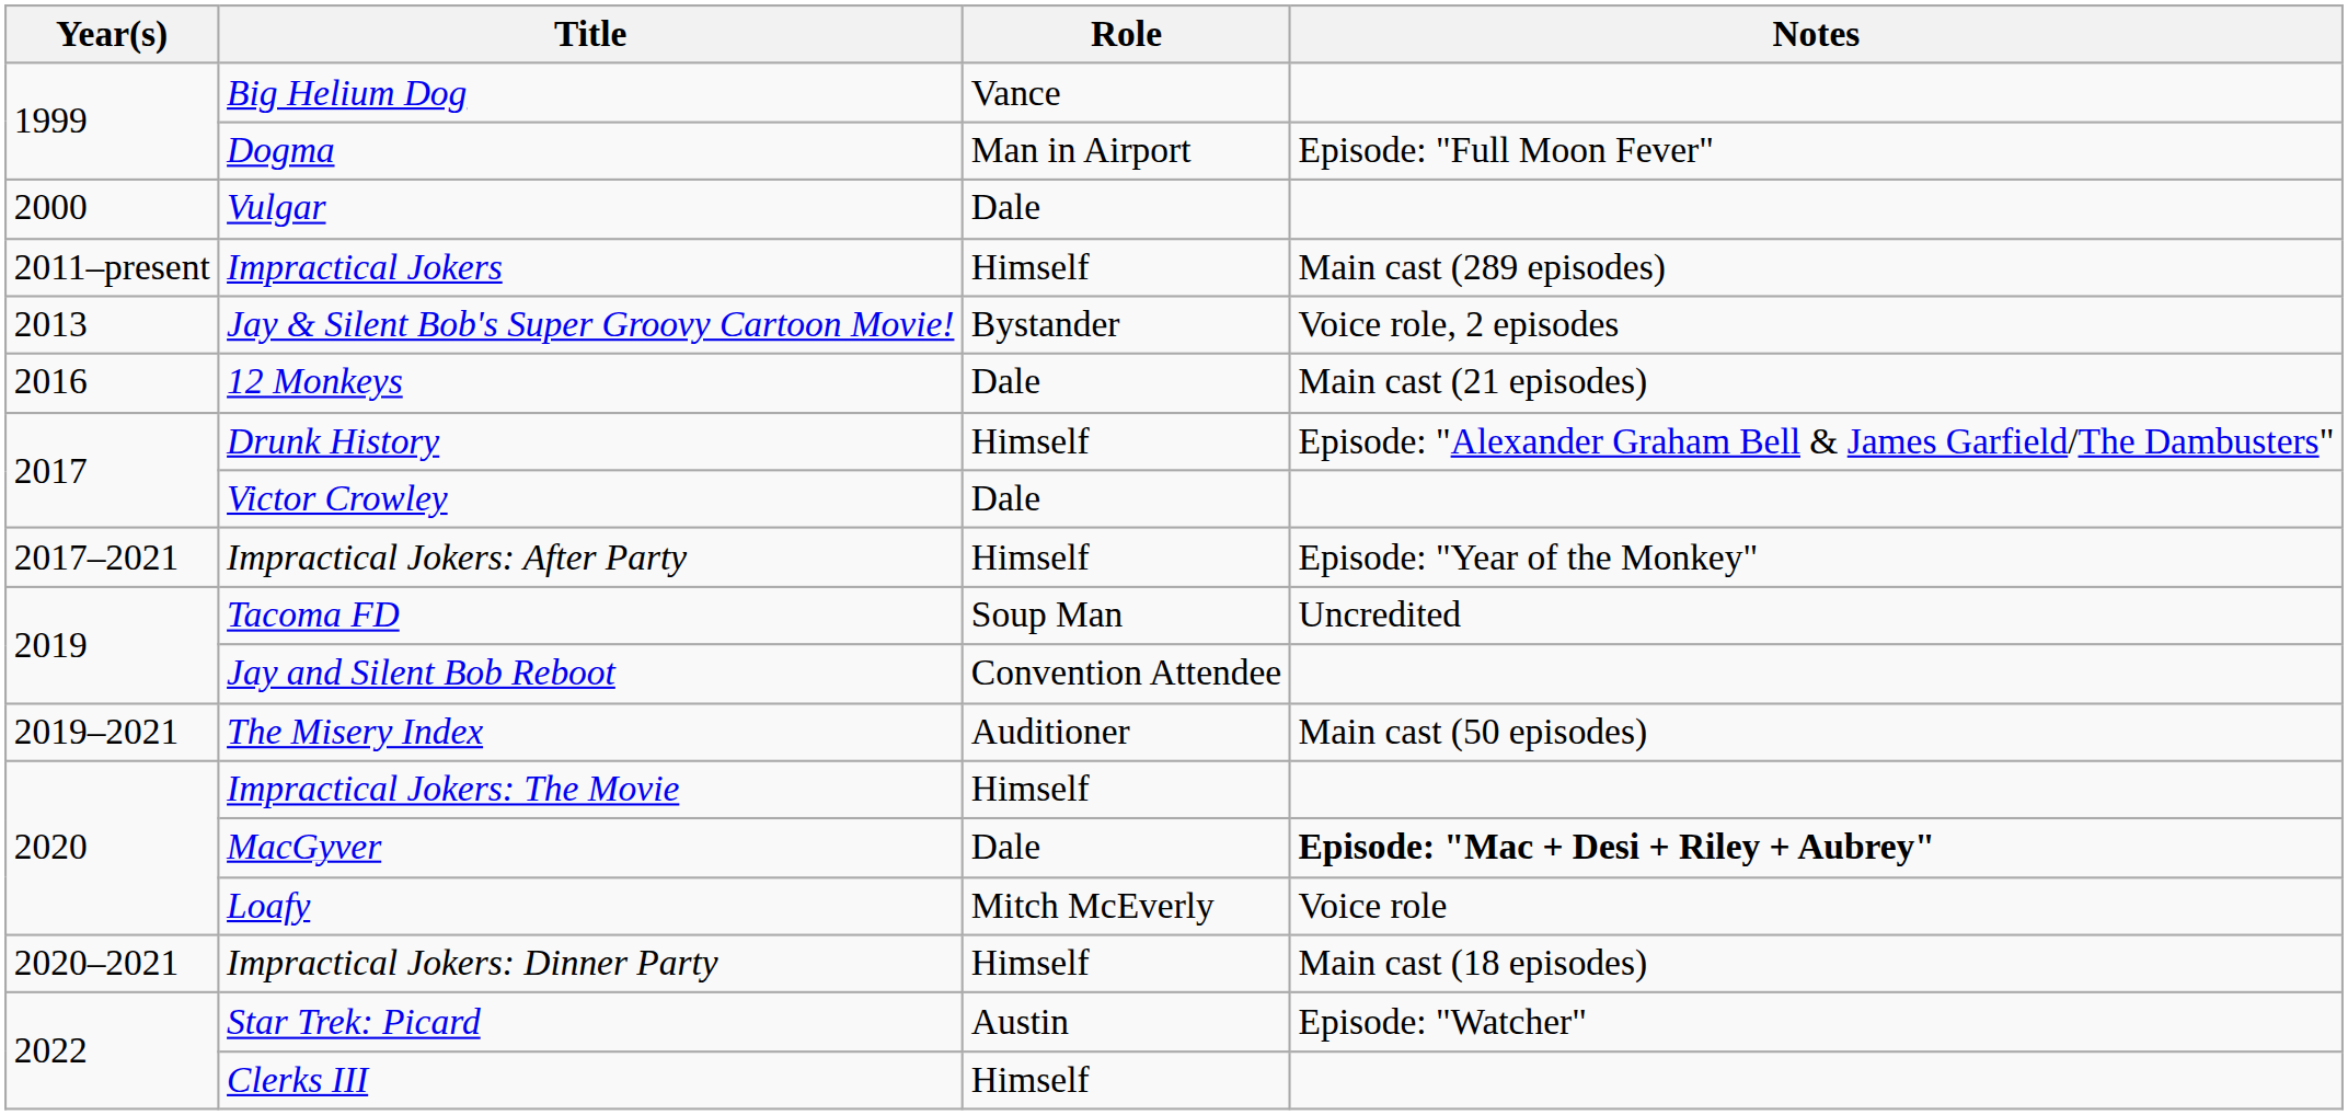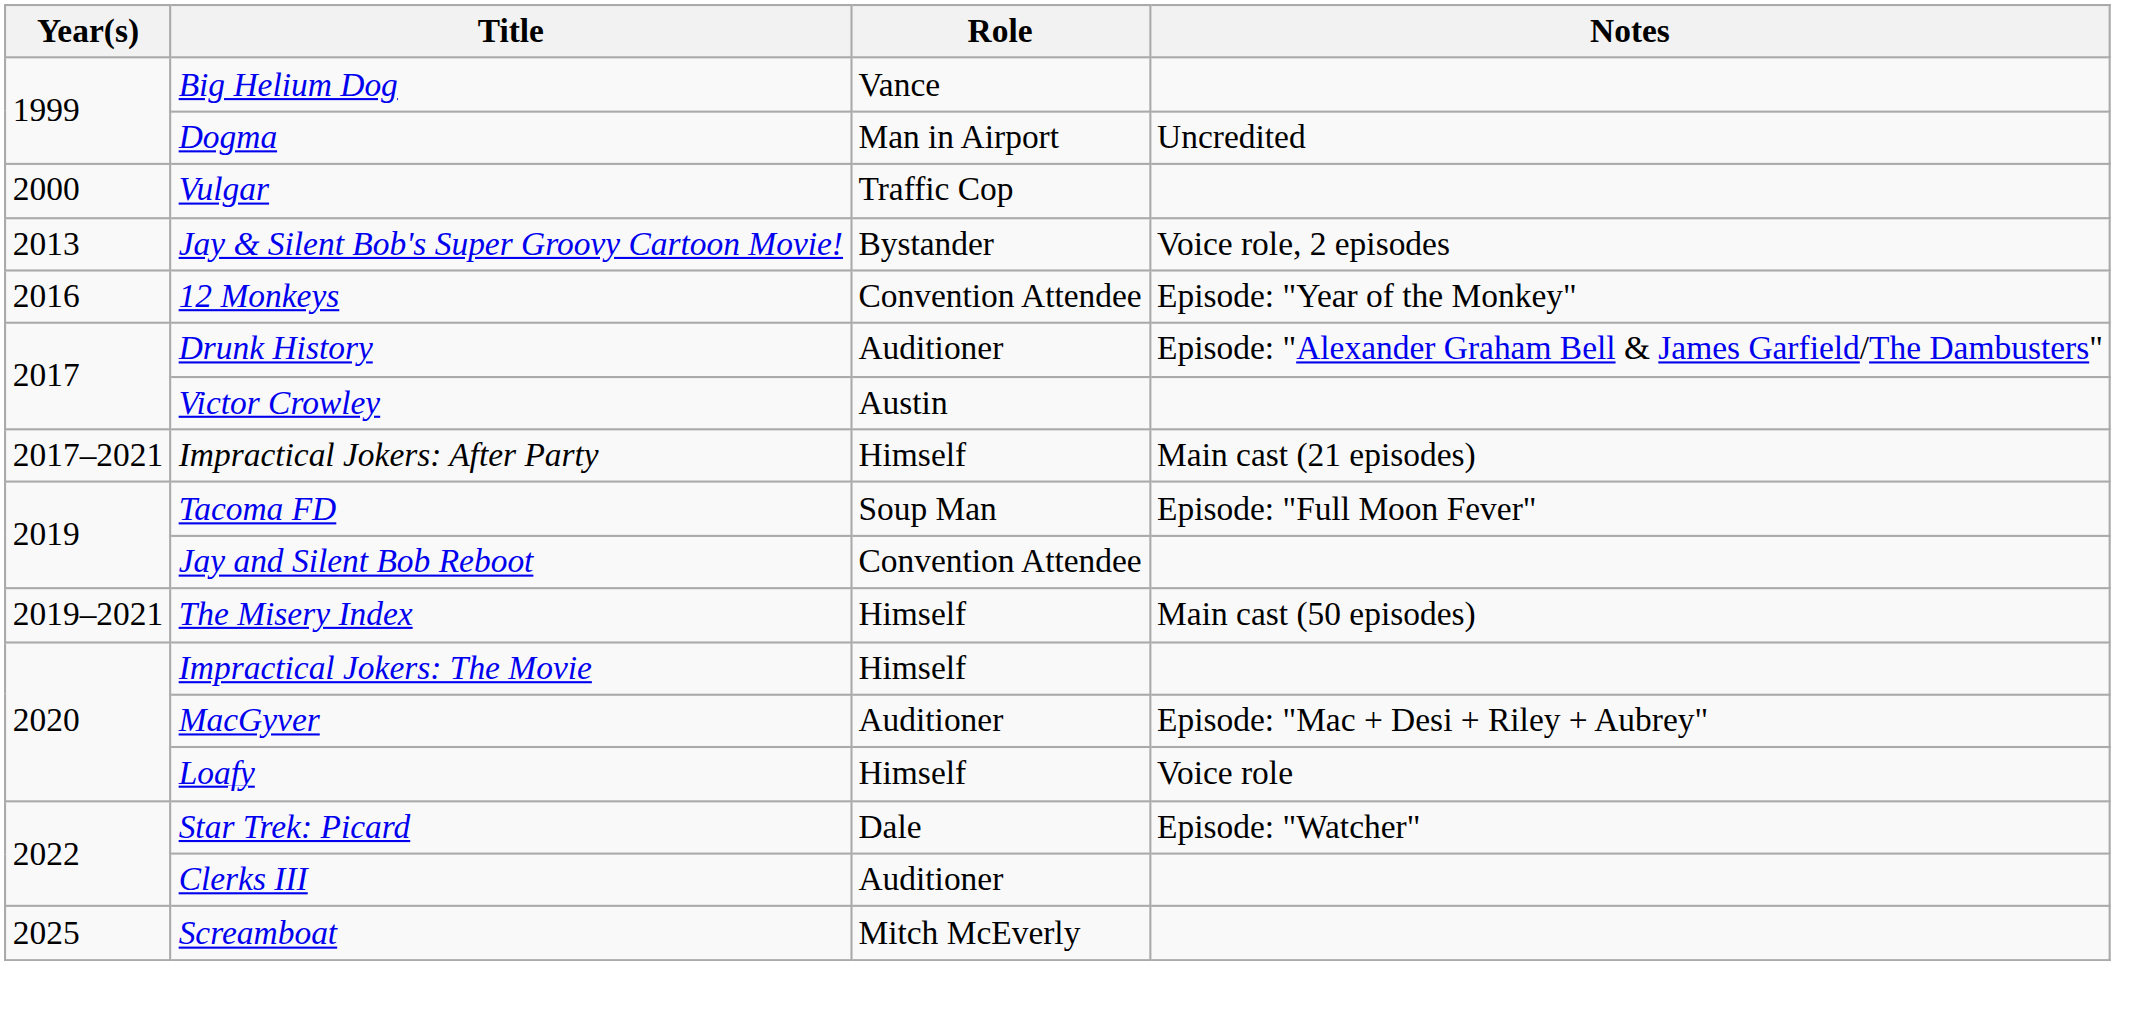 <table class="wikitable">
 <tr>
 <th>Year(s)</th>
 <th>Title</th>
 <th>Role</th>
 <th>Notes</th>
 </tr>
 <tr>
 <td rowspan="2">1999</td>
 <td><em><a href='#'>Big Helium Dog</a></em></td>
 <td>Vance</td>
 <td></td>
 </tr>
 <tr>
 <td><em><a href='#'>Dogma</a></em></td>
 <td>Man in Airport</td>
-<td>Episode: "Full Moon Fever"</td>
+<td>Uncredited</td>
 </tr>
 <tr>
 <td>2000</td>
 <td><em><a href='#'>Vulgar</a></em></td>
-<td>Dale</td>
+<td>Traffic Cop</td>
 <td></td>
-</tr>
-<tr>
-<td>2011–present</td>
-<td><em><a href='#'>Impractical Jokers</a></em></td>
-<td>Himself</td>
-<td>Main cast (289 episodes)</td>
 </tr>
 <tr>
 <td>2013</td>
 <td><em><a href='#'>Jay & Silent Bob's Super Groovy Cartoon Movie!</a></em></td>
 <td>Bystander</td>
 <td>Voice role, 2 episodes</td>
 </tr>
 <tr>
 <td>2016</td>
 <td><em><a href='#'>12 Monkeys</a></em></td>
-<td>Dale</td>
-<td>Main cast (21 episodes)</td>
+<td>Convention Attendee</td>
+<td>Episode: "Year of the Monkey"</td>
 </tr>
 <tr>
 <td rowspan="2">2017</td>
 <td><em><a href='#'>Drunk History</a></em></td>
-<td>Himself</td>
+<td>Auditioner</td>
 <td>Episode: "<a href='#'>Alexander Graham Bell</a> & <a href='#'>James Garfield</a>/<a href='#'>The Dambusters</a>"</td>
 </tr>
 <tr>
 <td><em><a href='#'>Victor Crowley</a></em></td>
-<td>Dale</td>
+<td>Austin</td>
 <td></td>
 </tr>
 <tr>
 <td>2017–2021</td>
 <td><em>Impractical Jokers: After Party</em></td>
 <td>Himself</td>
-<td>Episode: "Year of the Monkey"</td>
+<td>Main cast (21 episodes)</td>
 </tr>
 <tr>
 <td rowspan="2">2019</td>
 <td><em><a href='#'>Tacoma FD</a></em></td>
 <td>Soup Man</td>
-<td>Uncredited</td>
+<td>Episode: "Full Moon Fever"</td>
 </tr>
 <tr>
 <td><em><a href='#'>Jay and Silent Bob Reboot</a></em></td>
 <td>Convention Attendee</td>
 <td></td>
 </tr>
 <tr>
 <td>2019–2021</td>
 <td><em><a href='#'>The Misery Index</a></em></td>
-<td>Auditioner</td>
+<td>Himself</td>
 <td>Main cast (50 episodes)</td>
 </tr>
 <tr>
 <td rowspan="3">2020</td>
 <td><em><a href='#'>Impractical Jokers: The Movie</a></em></td>
 <td>Himself</td>
 <td></td>
 </tr>
 <tr>
 <td><em><a href='#'>MacGyver</a></em></td>
-<td>Dale</td>
-<td><strong>Episode: "Mac + Desi + Riley + Aubrey"</strong></td>
+<td>Auditioner</td>
+<td>Episode: "Mac + Desi + Riley + Aubrey"</td>
 </tr>
 <tr>
 <td><em><a href='#'>Loafy</a></em></td>
-<td>Mitch McEverly</td>
+<td>Himself</td>
 <td>Voice role</td>
-</tr>
-<tr>
-<td>2020–2021</td>
-<td><em>Impractical Jokers: Dinner Party</em></td>
-<td>Himself</td>
-<td>Main cast (18 episodes)</td>
 </tr>
 <tr>
 <td rowspan="2">2022</td>
 <td><em><a href='#'>Star Trek: Picard</a></em></td>
-<td>Austin</td>
+<td>Dale</td>
 <td>Episode: "Watcher"</td>
 </tr>
 <tr>
 <td><em><a href='#'>Clerks III</a></em></td>
-<td>Himself</td>
+<td>Auditioner</td>
+<td></td>
+</tr>
+<tr>
+<td>2025</td>
+<td><em><a href='#'>Screamboat</a></em></td>
+<td>Mitch McEverly</td>
 <td></td>
 </tr>
 </table>
